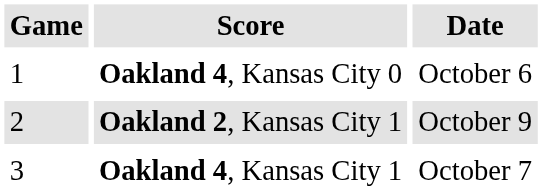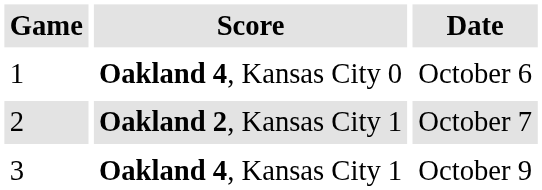 <table border="0" cellspacing="3" cellpadding="3">
 <tr style="background: #e3e3e3;">
 <th>Game</th>
 <th>Score</th>
 <th>Date</th>
 </tr>
 <tr>
 <td>1</td>
 <td><strong>Oakland 4</strong>, Kansas City 0</td>
 <td>October 6</td>
 </tr>
 <tr style="background: #e3e3e3;">
 <td>2</td>
 <td><strong>Oakland 2</strong>, Kansas City 1</td>
-<td>October 9</td>
+<td>October 7</td>
 </tr>
 <tr>
 <td>3</td>
 <td><strong>Oakland 4</strong>, Kansas City 1</td>
-<td>October 7</td>
+<td>October 9</td>
 </tr>
 </table>
